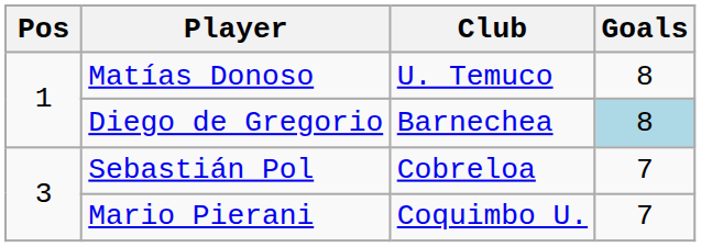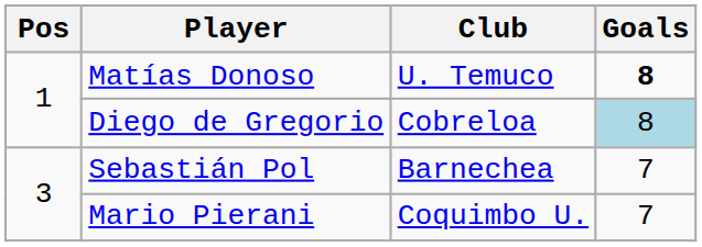 <table class="wikitable">
 <tr>
 <th width=28>Pos</th>
 <th>Player</th>
 <th>Club</th>
 <th>Goals</th>
 </tr>
 <tr>
 <td align=center rowspan=2>1</td>
 <td> <a href='#'>Matías Donoso</a></td>
 <td><a href='#'>U. Temuco</a></td>
-<td align=center>8</td>
+<td align=center><strong>8</strong></td>
 </tr>
 <tr>
 <td> <a href='#'>Diego de Gregorio</a></td>
-<td><a href='#'>Barnechea</a></td>
+<td><a href='#'>Cobreloa</a></td>
 <td align=center style="background: lightblue;">8</td>
 </tr>
 <tr>
 <td align=center rowspan=2>3</td>
 <td> <a href='#'>Sebastián Pol</a></td>
-<td><a href='#'>Cobreloa</a></td>
+<td><a href='#'>Barnechea</a></td>
 <td align=center>7</td>
 </tr>
 <tr>
 <td> <a href='#'>Mario Pierani</a></td>
 <td><a href='#'>Coquimbo U.</a></td>
 <td align=center>7</td>
 </tr>
 </table>
